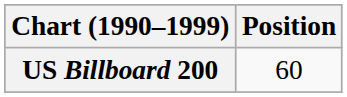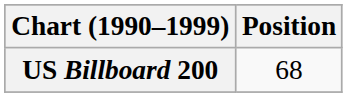 <table class="wikitable unsortable plainrowheaders">
 <tr>
 <th scope="col">Chart (1990–1999)</th>
 <th scope="col">Position</th>
 </tr>
 <tr>
 <th scope="row">US <em>Billboard</em> 200</th>
-<td style="text-align:center;">60</td>
+<td style="text-align:center;">68</td>
 </tr>
 </table>
